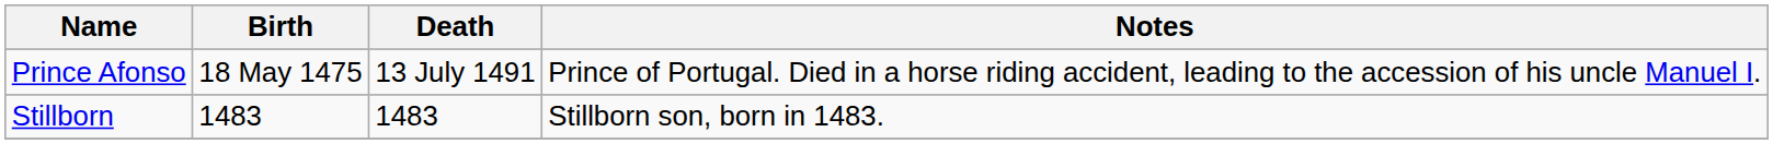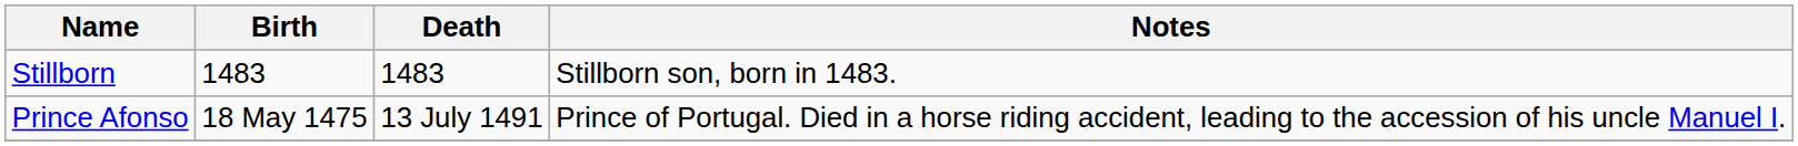 <table class="wikitable">
 <tr>
 <th>Name</th>
 <th>Birth</th>
 <th>Death</th>
 <th>Notes</th>
 </tr>
 <tr>
+<td><a href='#'>Stillborn</a></td>
+<td>1483</td>
+<td>1483</td>
+<td>Stillborn son, born in 1483.</td>
+</tr>
+<tr>
 <td><a href='#'>Prince Afonso</a></td>
 <td>18 May 1475</td>
 <td>13 July 1491</td>
 <td>Prince of Portugal. Died in a horse riding accident, leading to the accession of his uncle <a href='#'>Manuel I</a>.</td>
 </tr>
 <tr>
-<td><a href='#'>Stillborn</a></td>
-<td>1483</td>
-<td>1483</td>
-<td>Stillborn son, born in 1483.</td>
-</tr>
-<tr>
 </tr>
 </table>
